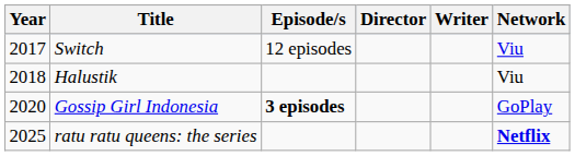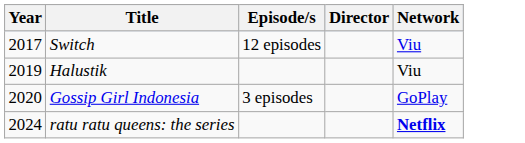 <table class="wikitable sortable">
 <tr style="background:#b0c4de; text-align:center;">
 <th>Year</th>
 <th>Title</th>
 <th>Episode/s</th>
 <th>Director</th>
-<th>Writer</th>
 <th>Network</th>
 </tr>
 <tr>
 <td>2017</td>
 <td><em>Switch</em></td>
 <td>12 episodes</td>
 <td></td>
-<td></td>
 <td><a href='#'>Viu</a></td>
 </tr>
 <tr>
-<td>2018</td>
+<td>2019</td>
 <td><em>Halustik</em></td>
-<td></td>
 <td></td>
 <td></td>
 <td>Viu</td>
 </tr>
 <tr>
 <td>2020</td>
 <td><em><a href='#'>Gossip Girl Indonesia</a></em></td>
-<td><strong>3 episodes</strong></td>
-<td></td>
+<td>3 episodes</td>
 <td></td>
 <td><a href='#'>GoPlay</a></td>
 </tr>
 <tr>
-<td>2025</td>
+<td>2024</td>
 <td><em>ratu ratu queens: the series</em></td>
-<td></td>
 <td></td>
 <td></td>
 <td><strong><a href='#'>Netflix</a></strong></td>
 </tr>
 </table>
